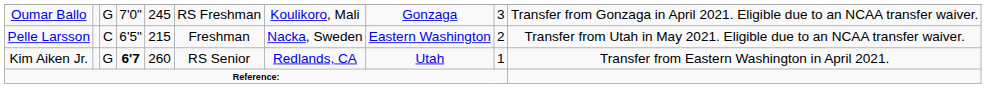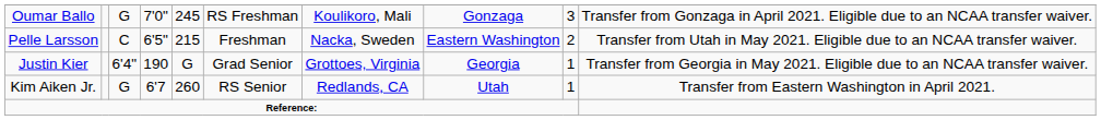 <table class="wikitable sortable sortable" style="text-align: center">
 <tr align=center>
 </tr>
 <tr>
 <td><a href='#'>Oumar Ballo</a></td>
 <td></td>
 <td>G</td>
 <td>7'0"</td>
 <td>245</td>
 <td>RS Freshman</td>
 <td><a href='#'>Koulikoro</a>, Mali</td>
 <td><a href='#'>Gonzaga</a></td>
 <td>3</td>
 <td>Transfer from Gonzaga in April 2021. Eligible due to an NCAA transfer waiver.</td>
 </tr>
 <tr>
 <td><a href='#'>Pelle Larsson</a></td>
 <td></td>
 <td>C</td>
 <td>6'5"</td>
 <td>215</td>
 <td>Freshman</td>
 <td><a href='#'>Nacka</a>, Sweden</td>
 <td><a href='#'>Eastern Washington</a></td>
 <td>2</td>
 <td>Transfer from Utah in May 2021. Eligible due to an NCAA transfer waiver.</td>
 </tr>
 <tr>
+<td><a href='#'>Justin Kier</a></td>
+<td></td>
+<td>6'4"</td>
+<td>190</td>
+<td>G</td>
+<td>Grad Senior</td>
+<td><a href='#'>Grottoes, Virginia</a></td>
+<td><a href='#'>Georgia</a></td>
+<td>1</td>
+<td>Transfer from Georgia in May 2021. Eligible due to an NCAA transfer waiver.</td>
+</tr>
+<tr>
 <td>Kim Aiken Jr.</td>
 <td></td>
 <td>G</td>
-<td><strong>6'7</strong></td>
+<td>6'7</td>
 <td>260</td>
 <td>RS Senior</td>
 <td><a href='#'>Redlands, CA</a></td>
 <td><a href='#'>Utah</a></td>
 <td>1</td>
 <td>Transfer from Eastern Washington in April 2021.</td>
 </tr>
 <tr>
 <td colspan="9" style="font-size:8pt; text-align:center;"><strong>Reference:</strong></td>
 </tr>
 </table>
